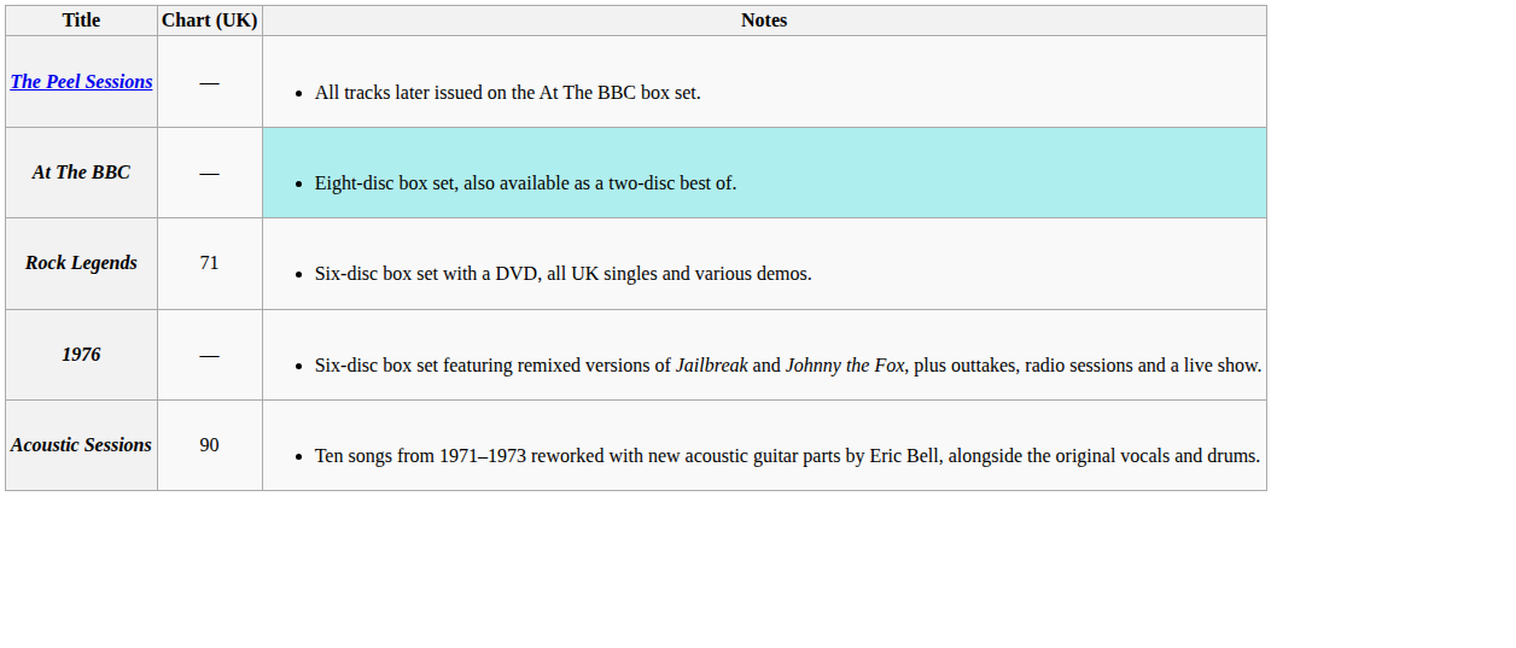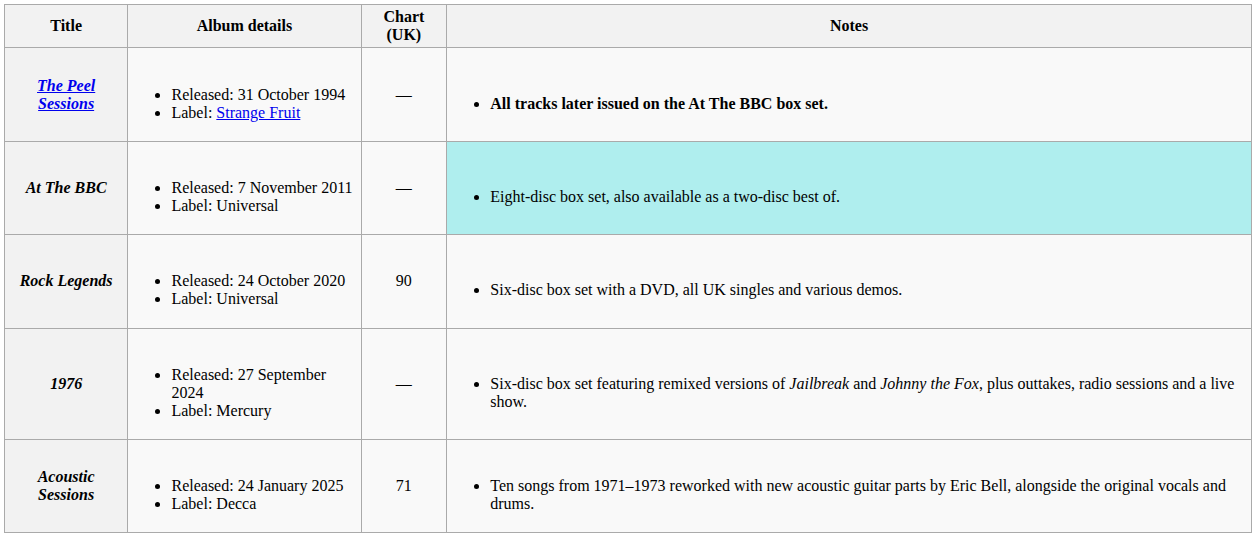 <table class ="wikitable plainrowheaders">
 <tr>
 <th>Title</th>
+<th>Album details</th>
 <th>Chart (UK)<br></th>
 <th>Notes</th>
 </tr>
 <tr>
 <th scope="row"><em><a href='#'>The Peel Sessions</a></em></th>
+<td><br><ul><li>Released: 31 October 1994</li><li>Label: <a href='#'>Strange Fruit</a></li></ul></td>
 <td align="center">—</td>
-<td><br><ul><li>All tracks later issued on the At The BBC box set.</li></ul></td>
+<td><strong><br><ul><li>All tracks later issued on the At The BBC box set.</li></ul></strong></td>
 </tr>
 <tr>
 <th scope="row"><em>At The BBC</em></th>
+<td><br><ul><li>Released: 7 November 2011</li><li>Label: Universal</li></ul></td>
 <td align="center">—</td>
 <td style="background: paleturquoise;"><br><ul><li>Eight-disc box set, also available as a two-disc best of.</li></ul></td>
 </tr>
 <tr>
 <th scope="row"><em>Rock Legends</em></th>
-<td align="center">71</td>
+<td><br><ul><li>Released: 24 October 2020</li><li>Label: Universal</li></ul></td>
+<td align="center">90</td>
 <td><br><ul><li>Six-disc box set with a DVD, all UK singles and various demos.</li></ul></td>
 </tr>
 <tr>
 <th scope="row"><em>1976</em></th>
+<td><br><ul><li>Released: 27 September 2024</li><li>Label: Mercury</li></ul></td>
 <td align="center">—</td>
 <td><br><ul><li>Six-disc box set featuring remixed versions of <em>Jailbreak</em> and <em>Johnny the Fox</em>, plus outtakes, radio sessions and a live show.</li></ul></td>
 </tr>
 <tr>
 <th scope="row"><em>Acoustic Sessions</em></th>
-<td align="center">90</td>
+<td><br><ul><li>Released: 24 January 2025</li><li>Label: Decca</li></ul></td>
+<td align="center">71</td>
 <td><br><ul><li>Ten songs from 1971–1973 reworked with new acoustic guitar parts by Eric Bell, alongside the original vocals and drums.</li></ul></td>
 </tr>
 </table>
